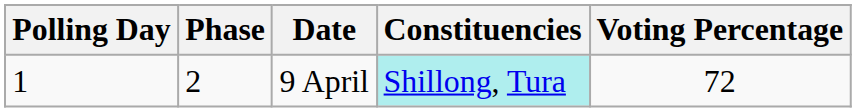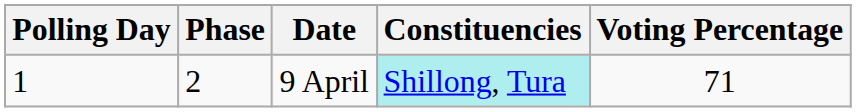 <table class="wikitable sortable">
 <tr>
 <th>Polling Day</th>
 <th>Phase</th>
 <th>Date</th>
 <th>Constituencies</th>
 <th>Voting Percentage</th>
 </tr>
 <tr>
 <td>1</td>
 <td>2</td>
 <td>9 April</td>
 <td style="background: paleturquoise;"><a href='#'>Shillong</a>, <a href='#'>Tura</a></td>
-<td style="text-align:center;">72</td>
+<td style="text-align:center;">71</td>
 </tr>
 </table>
